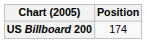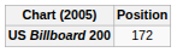 <table class="wikitable plainrowheaders">
 <tr>
 <th scope="col">Chart (2005)</th>
 <th scope="col">Position</th>
 </tr>
 <tr>
 <th scope="row">US <em>Billboard</em> 200</th>
-<td style="text-align:center;">174</td>
+<td style="text-align:center;">172</td>
 </tr>
 </table>
